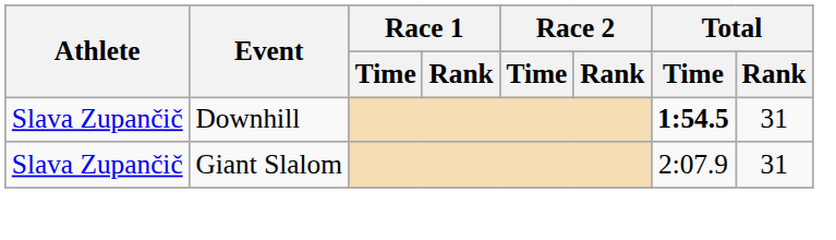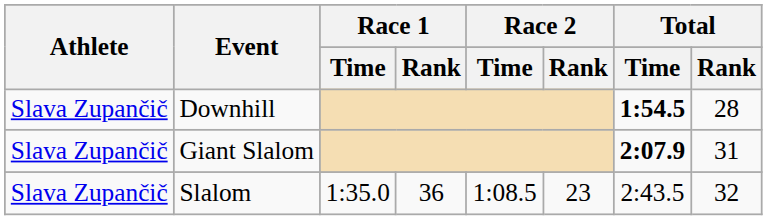 <table class="wikitable" style="font-size:90%">
 <tr>
 <th rowspan="2">Athlete</th>
 <th rowspan="2">Event</th>
 <th colspan="2">Race 1</th>
 <th colspan="2">Race 2</th>
 <th colspan="2">Total</th>
 </tr>
 <tr>
 <th>Time</th>
 <th>Rank</th>
 <th>Time</th>
 <th>Rank</th>
 <th>Time</th>
 <th>Rank</th>
 </tr>
 <tr>
 <td><a href='#'>Slava Zupančič</a></td>
 <td>Downhill</td>
 <td colspan="4" bgcolor="wheat"></td>
 <td align="center"><strong>1:54.5</strong></td>
-<td align="center">31</td>
+<td align="center">28</td>
 </tr>
 <tr>
 <td><a href='#'>Slava Zupančič</a></td>
 <td>Giant Slalom</td>
 <td colspan="4" bgcolor="wheat"></td>
-<td align="center">2:07.9</td>
+<td align="center"><strong>2:07.9</strong></td>
 <td align="center">31</td>
 </tr>
+<tr>
+<td><a href='#'>Slava Zupančič</a></td>
+<td>Slalom</td>
+<td align="center">1:35.0</td>
+<td align="center">36</td>
+<td align="center">1:08.5</td>
+<td align="center">23</td>
+<td align="center">2:43.5</td>
+<td align="center">32</td>
+</tr>
 </table>
